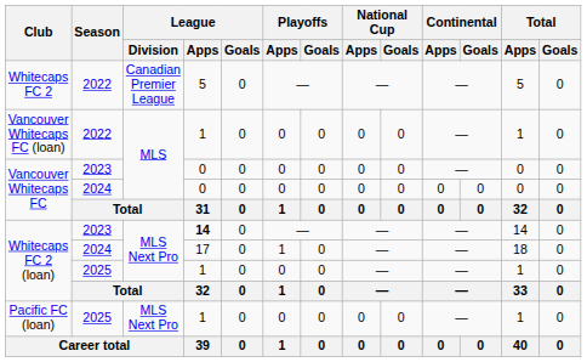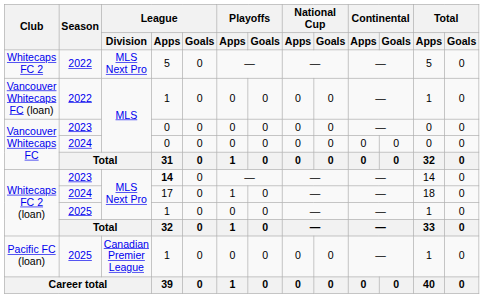 <table class="wikitable" style="text-align: center">
 <tr>
 <th rowspan="2">Club</th>
 <th rowspan="2">Season</th>
 <th colspan="3">League</th>
 <th colspan="2">Playoffs</th>
 <th colspan="2">National Cup</th>
 <th colspan="2">Continental</th>
 <th colspan="2">Total</th>
 </tr>
 <tr>
 <th>Division</th>
 <th>Apps</th>
 <th>Goals</th>
 <th>Apps</th>
 <th>Goals</th>
 <th>Apps</th>
 <th>Goals</th>
 <th>Apps</th>
 <th>Goals</th>
 <th>Apps</th>
 <th>Goals</th>
 </tr>
 <tr>
 <td><a href='#'>Whitecaps FC 2</a></td>
 <td><a href='#'>2022</a></td>
-<td><a href='#'>Canadian Premier League</a></td>
+<td><a href='#'>MLS Next Pro</a></td>
 <td>5</td>
 <td>0</td>
 <td colspan="2">—</td>
 <td colspan="2">—</td>
 <td colspan="2">—</td>
 <td>5</td>
 <td>0</td>
 </tr>
 <tr>
 <td><a href='#'>Vancouver Whitecaps FC</a> (loan)</td>
 <td><a href='#'>2022</a></td>
 <td rowspan="3"><a href='#'>MLS</a></td>
 <td>1</td>
 <td>0</td>
 <td>0</td>
 <td>0</td>
 <td>0</td>
 <td>0</td>
 <td colspan="2">—</td>
 <td>1</td>
 <td>0</td>
 </tr>
 <tr>
 <td rowspan="3"><a href='#'>Vancouver Whitecaps FC</a></td>
 <td><a href='#'>2023</a></td>
 <td>0</td>
 <td>0</td>
 <td>0</td>
 <td>0</td>
 <td>0</td>
 <td>0</td>
 <td colspan="2">—</td>
 <td>0</td>
 <td>0</td>
 </tr>
 <tr>
 <td><a href='#'>2024</a></td>
 <td>0</td>
 <td>0</td>
 <td>0</td>
 <td>0</td>
 <td>0</td>
 <td>0</td>
 <td>0</td>
 <td>0</td>
 <td>0</td>
 <td>0</td>
 </tr>
 <tr>
 <th colspan="2">Total</th>
 <th>31</th>
 <th>0</th>
 <th>1</th>
 <th>0</th>
 <th>0</th>
 <th>0</th>
 <th>0</th>
 <th>0</th>
 <th>32</th>
 <th>0</th>
 </tr>
 <tr>
 <td rowspan="4"><a href='#'>Whitecaps FC 2</a> (loan)</td>
 <td><a href='#'>2023</a></td>
 <td rowspan="3"><a href='#'>MLS Next Pro</a></td>
 <td><strong>14</strong></td>
 <td>0</td>
 <td colspan="2">—</td>
 <td colspan="2">—</td>
 <td colspan="2">—</td>
 <td>14</td>
 <td>0</td>
 </tr>
 <tr>
 <td><a href='#'>2024</a></td>
 <td>17</td>
 <td>0</td>
 <td>1</td>
 <td>0</td>
 <td colspan="2">—</td>
 <td colspan="2">—</td>
 <td>18</td>
 <td>0</td>
 </tr>
 <tr>
 <td><a href='#'>2025</a></td>
 <td>1</td>
 <td>0</td>
 <td>0</td>
 <td>0</td>
 <td colspan="2">—</td>
 <td colspan="2">—</td>
 <td>1</td>
 <td>0</td>
 </tr>
 <tr>
 <th colspan="2">Total</th>
 <th>32</th>
 <th>0</th>
 <th>1</th>
 <th>0</th>
 <th colspan="2">—</th>
 <th colspan="2">—</th>
 <th>33</th>
 <th>0</th>
 </tr>
 <tr>
 <td><a href='#'>Pacific FC</a> (loan)</td>
 <td><a href='#'>2025</a></td>
-<td><a href='#'>MLS Next Pro</a></td>
+<td><a href='#'>Canadian Premier League</a></td>
 <td>1</td>
 <td>0</td>
 <td>0</td>
 <td>0</td>
 <td>0</td>
 <td>0</td>
 <td colspan="2">—</td>
 <td>1</td>
 <td>0</td>
 </tr>
 <tr>
 <th colspan="3">Career total</th>
 <th>39</th>
 <th>0</th>
 <th>1</th>
 <th>0</th>
 <th>0</th>
 <th>0</th>
 <th>0</th>
 <th>0</th>
 <th>40</th>
 <th>0</th>
 </tr>
 </table>
